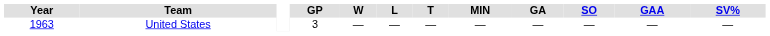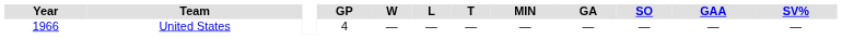 <table border="0" cellpadding="1" cellspacing="0" style="text-align:center; width:70em">
 <tr ALIGN="center" bgcolor="#e0e0e0">
 <th>Year</th>
 <th>Team</th>
 <th ALIGN="center" rowspan="99" bgcolor="#ffffff"> </th>
 <th>GP</th>
 <th>W</th>
 <th>L</th>
 <th>T</th>
 <th>MIN</th>
 <th>GA</th>
 <th><a href='#'>SO</a></th>
 <th><a href='#'>GAA</a></th>
 <th><a href='#'>SV%</a></th>
 </tr>
 <tr ALIGN="center">
-<td><a href='#'>1963</a></td>
+<td><a href='#'>1966</a></td>
 <td><a href='#'>United States</a></td>
-<td>3</td>
+<td>4</td>
 <td>—</td>
 <td>—</td>
 <td>—</td>
 <td>—</td>
 <td>—</td>
 <td>—</td>
 <td>—</td>
 <td>—</td>
 </tr>
 <tr>
 </tr>
 </table>
